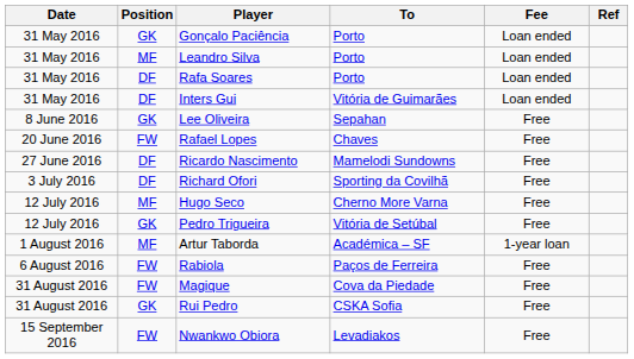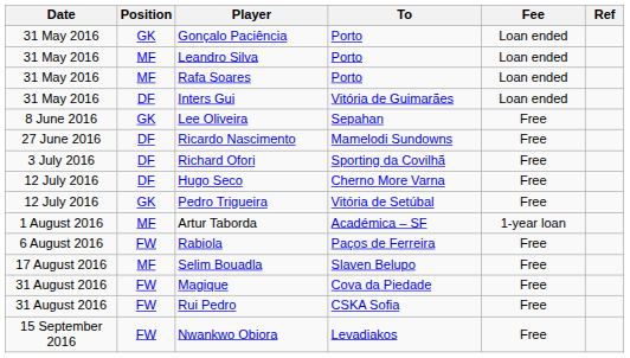 <table class="wikitable" style="text-align: center;">
 <tr>
 <th width=130>Date</th>
 <th width=60>Position</th>
 <th width=180>Player</th>
 <th width=180>To</th>
 <th width=120>Fee</th>
 <th width=40>Ref</th>
 </tr>
 <tr>
 <td>31 May 2016</td>
 <td><a href='#'>GK</a></td>
 <td style="text-align:left;"> <a href='#'>Gonçalo Paciência</a></td>
 <td style="text-align:left;"> <a href='#'>Porto</a></td>
 <td>Loan ended</td>
 <td></td>
 </tr>
 <tr>
 <td>31 May 2016</td>
 <td><a href='#'>MF</a></td>
 <td style="text-align:left;"> <a href='#'>Leandro Silva</a></td>
 <td style="text-align:left;"> <a href='#'>Porto</a></td>
 <td>Loan ended</td>
 <td></td>
 </tr>
 <tr>
 <td>31 May 2016</td>
-<td><a href='#'>DF</a></td>
+<td><a href='#'>MF</a></td>
 <td style="text-align:left;"> <a href='#'>Rafa Soares</a></td>
 <td style="text-align:left;"> <a href='#'>Porto</a></td>
 <td>Loan ended</td>
 <td></td>
 </tr>
 <tr>
 <td>31 May 2016</td>
 <td><a href='#'>DF</a></td>
 <td style="text-align:left;"> <a href='#'>Inters Gui</a></td>
 <td style="text-align:left;"> <a href='#'>Vitória de Guimarães</a></td>
 <td>Loan ended</td>
 <td></td>
 </tr>
 <tr>
 <td>8 June 2016</td>
 <td><a href='#'>GK</a></td>
 <td style="text-align:left;"> <a href='#'>Lee Oliveira</a></td>
 <td style="text-align:left;"> <a href='#'>Sepahan</a></td>
 <td>Free</td>
 <td></td>
 </tr>
 <tr>
-<td>20 June 2016</td>
-<td><a href='#'>FW</a></td>
-<td style="text-align:left;"> <a href='#'>Rafael Lopes</a></td>
-<td style="text-align:left;"> <a href='#'>Chaves</a></td>
-<td>Free</td>
-<td></td>
-</tr>
-<tr>
 <td>27 June 2016</td>
 <td><a href='#'>DF</a></td>
 <td style="text-align:left;"> <a href='#'>Ricardo Nascimento</a></td>
 <td style="text-align:left;"> <a href='#'>Mamelodi Sundowns</a></td>
 <td>Free</td>
 <td></td>
 </tr>
 <tr>
 <td>3 July 2016</td>
 <td><a href='#'>DF</a></td>
 <td style="text-align:left;"> <a href='#'>Richard Ofori</a></td>
 <td style="text-align:left;"> <a href='#'>Sporting da Covilhã</a></td>
 <td>Free</td>
 <td></td>
 </tr>
 <tr>
 <td>12 July 2016</td>
-<td><a href='#'>MF</a></td>
+<td><a href='#'>DF</a></td>
 <td style="text-align:left;"> <a href='#'>Hugo Seco</a></td>
 <td style="text-align:left;"> <a href='#'>Cherno More Varna</a></td>
 <td>Free</td>
 <td></td>
 </tr>
 <tr>
 <td>12 July 2016</td>
 <td><a href='#'>GK</a></td>
 <td style="text-align:left;"> <a href='#'>Pedro Trigueira</a></td>
 <td style="text-align:left;"> <a href='#'>Vitória de Setúbal</a></td>
 <td>Free</td>
 <td></td>
 </tr>
 <tr>
 <td>1 August 2016</td>
 <td><a href='#'>MF</a></td>
 <td style="text-align:left;"> Artur Taborda</td>
 <td style="text-align:left;"> <a href='#'>Académica – SF</a></td>
 <td>1-year loan</td>
 <td></td>
 </tr>
 <tr>
 <td>6 August 2016</td>
 <td><a href='#'>FW</a></td>
 <td style="text-align:left;"> <a href='#'>Rabiola</a></td>
 <td style="text-align:left;"> <a href='#'>Paços de Ferreira</a></td>
 <td>Free</td>
 <td></td>
 </tr>
 <tr>
+<td>17 August 2016</td>
+<td><a href='#'>MF</a></td>
+<td style="text-align:left;"> <a href='#'>Selim Bouadla</a></td>
+<td style="text-align:left;"> <a href='#'>Slaven Belupo</a></td>
+<td>Free</td>
+<td></td>
+</tr>
+<tr>
 <td>31 August 2016</td>
 <td><a href='#'>FW</a></td>
 <td style="text-align:left;"> <a href='#'>Magique</a></td>
 <td style="text-align:left;"> <a href='#'>Cova da Piedade</a></td>
 <td>Free</td>
 <td></td>
 </tr>
 <tr>
 <td>31 August 2016</td>
-<td><a href='#'>GK</a></td>
+<td><a href='#'>FW</a></td>
 <td style="text-align:left;"> <a href='#'>Rui Pedro</a></td>
 <td style="text-align:left;"> <a href='#'>CSKA Sofia</a></td>
 <td>Free</td>
 <td></td>
 </tr>
 <tr>
 <td>15 September 2016</td>
 <td><a href='#'>FW</a></td>
 <td style="text-align:left;"> <a href='#'>Nwankwo Obiora</a></td>
 <td style="text-align:left;"> <a href='#'>Levadiakos</a></td>
 <td>Free</td>
 <td></td>
 </tr>
 </table>
